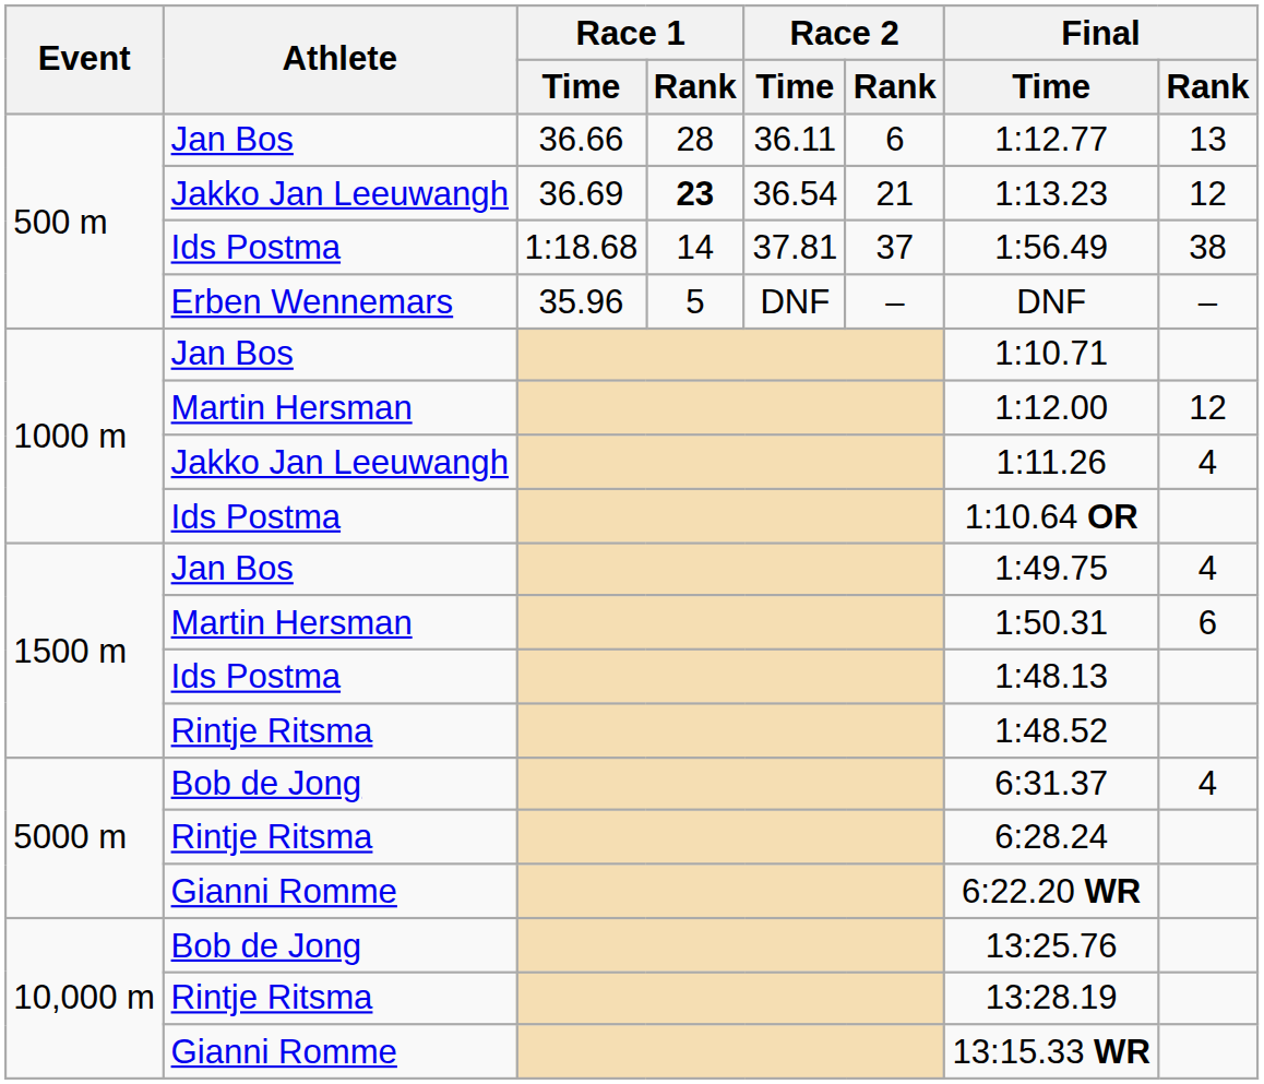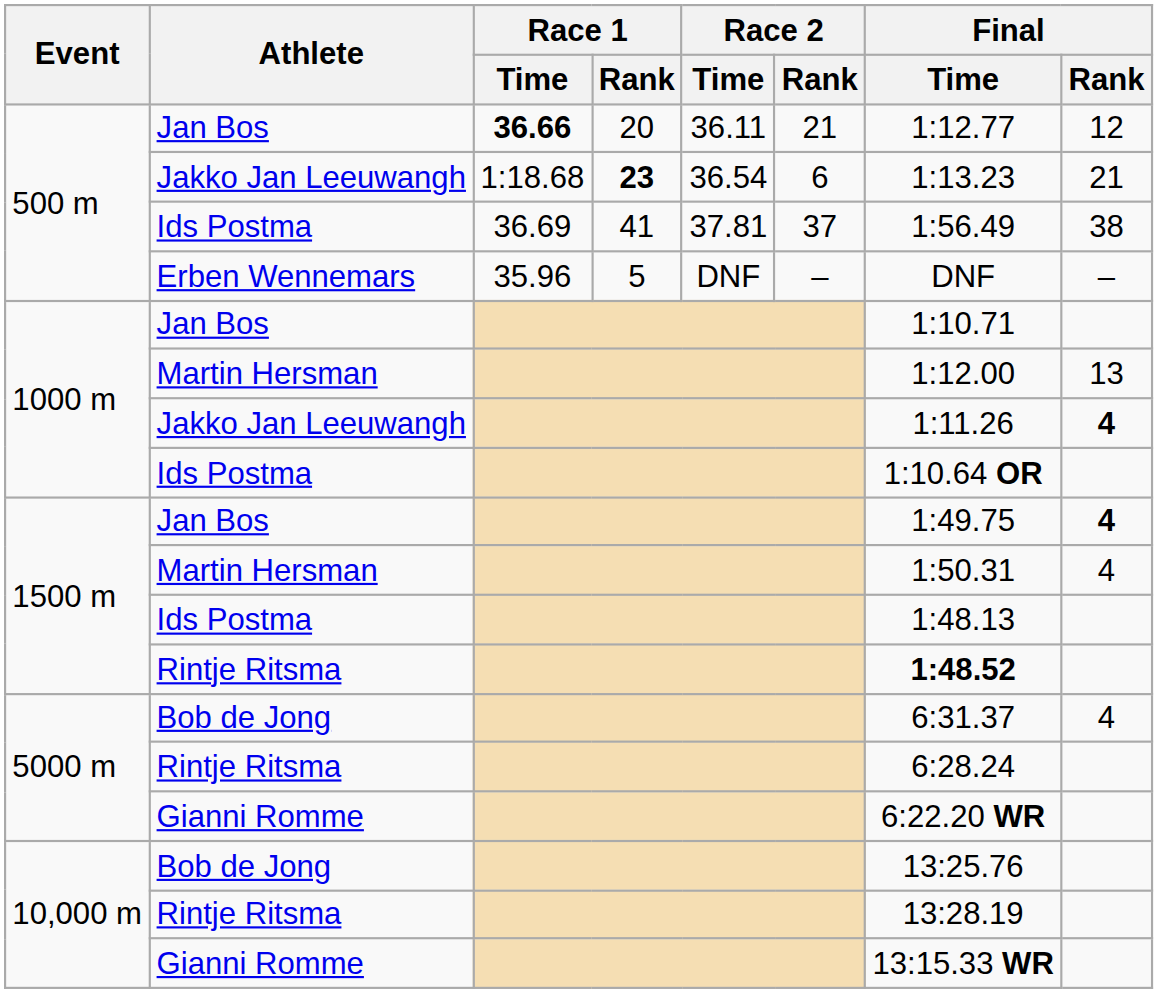 <table class="wikitable" border="1" style="font-size:90%">
 <tr>
 <th rowspan=2>Event</th>
 <th rowspan=2>Athlete</th>
 <th colspan=2>Race 1</th>
 <th colspan=2>Race 2</th>
 <th colspan=2>Final</th>
 </tr>
 <tr>
 <th>Time</th>
 <th>Rank</th>
 <th>Time</th>
 <th>Rank</th>
 <th>Time</th>
 <th>Rank</th>
 </tr>
 <tr>
 <td rowspan=4>500 m</td>
 <td><a href='#'>Jan Bos</a></td>
-<td align=center>36.66</td>
-<td align=center>28</td>
+<td align=center><strong>36.66</strong></td>
+<td align=center>20</td>
 <td align=center>36.11</td>
-<td align=center>6</td>
+<td align=center>21</td>
 <td align=center>1:12.77</td>
-<td align=center>13</td>
+<td align=center>12</td>
 </tr>
 <tr>
 <td><a href='#'>Jakko Jan Leeuwangh</a></td>
-<td align=center>36.69</td>
+<td align=center>1:18.68</td>
 <td align=center><strong>23</strong></td>
 <td align=center>36.54</td>
+<td align=center>6</td>
+<td align=center>1:13.23</td>
 <td align=center>21</td>
-<td align=center>1:13.23</td>
-<td align=center>12</td>
 </tr>
 <tr>
 <td><a href='#'>Ids Postma</a></td>
-<td align=center>1:18.68</td>
-<td align=center>14</td>
+<td align=center>36.69</td>
+<td align=center>41</td>
 <td align=center>37.81</td>
 <td align=center>37</td>
 <td align=center>1:56.49</td>
 <td align=center>38</td>
 </tr>
 <tr>
 <td><a href='#'>Erben Wennemars</a></td>
 <td align=center>35.96</td>
 <td align=center>5</td>
 <td align=center>DNF</td>
 <td align=center>–</td>
 <td align=center>DNF</td>
 <td align=center>–</td>
 </tr>
 <tr>
 <td rowspan=4>1000 m</td>
 <td><a href='#'>Jan Bos</a></td>
 <td colspan=4 bgcolor=wheat></td>
 <td align=center>1:10.71</td>
 <td align=center></td>
 </tr>
 <tr>
 <td><a href='#'>Martin Hersman</a></td>
 <td colspan=4 bgcolor=wheat></td>
 <td align=center>1:12.00</td>
-<td align=center>12</td>
+<td align=center>13</td>
 </tr>
 <tr>
 <td><a href='#'>Jakko Jan Leeuwangh</a></td>
 <td colspan=4 bgcolor=wheat></td>
 <td align=center>1:11.26</td>
-<td align=center>4</td>
+<td align=center><strong>4</strong></td>
 </tr>
 <tr>
 <td><a href='#'>Ids Postma</a></td>
 <td colspan=4 bgcolor=wheat></td>
 <td align=center>1:10.64 <strong>OR</strong></td>
 <td align=center></td>
 </tr>
 <tr>
 <td rowspan=4>1500 m</td>
 <td><a href='#'>Jan Bos</a></td>
 <td colspan=4 bgcolor=wheat></td>
 <td align=center>1:49.75</td>
-<td align=center>4</td>
+<td align=center><strong>4</strong></td>
 </tr>
 <tr>
 <td><a href='#'>Martin Hersman</a></td>
 <td colspan=4 bgcolor=wheat></td>
 <td align=center>1:50.31</td>
-<td align=center>6</td>
+<td align=center>4</td>
 </tr>
 <tr>
 <td><a href='#'>Ids Postma</a></td>
 <td colspan=4 bgcolor=wheat></td>
 <td align=center>1:48.13</td>
 <td align=center></td>
 </tr>
 <tr>
 <td><a href='#'>Rintje Ritsma</a></td>
 <td colspan=4 bgcolor=wheat></td>
-<td align=center>1:48.52</td>
+<td align=center><strong>1:48.52</strong></td>
 <td align=center></td>
 </tr>
 <tr>
 <td rowspan=3>5000 m</td>
 <td><a href='#'>Bob de Jong</a></td>
 <td colspan=4 bgcolor=wheat></td>
 <td align=center>6:31.37</td>
 <td align=center>4</td>
 </tr>
 <tr>
 <td><a href='#'>Rintje Ritsma</a></td>
 <td colspan=4 bgcolor=wheat></td>
 <td align=center>6:28.24</td>
 <td align=center></td>
 </tr>
 <tr>
 <td><a href='#'>Gianni Romme</a></td>
 <td colspan=4 bgcolor=wheat></td>
 <td align=center>6:22.20 <strong>WR</strong></td>
 <td align=center></td>
 </tr>
 <tr>
 <td rowspan=3>10,000 m</td>
 <td><a href='#'>Bob de Jong</a></td>
 <td colspan=4 bgcolor=wheat></td>
 <td align=center>13:25.76</td>
 <td align=center></td>
 </tr>
 <tr>
 <td><a href='#'>Rintje Ritsma</a></td>
 <td colspan=4 bgcolor=wheat></td>
 <td align=center>13:28.19</td>
 <td align=center></td>
 </tr>
 <tr>
 <td><a href='#'>Gianni Romme</a></td>
 <td colspan=4 bgcolor=wheat></td>
 <td align=center>13:15.33 <strong>WR</strong></td>
 <td align=center></td>
 </tr>
 </table>
